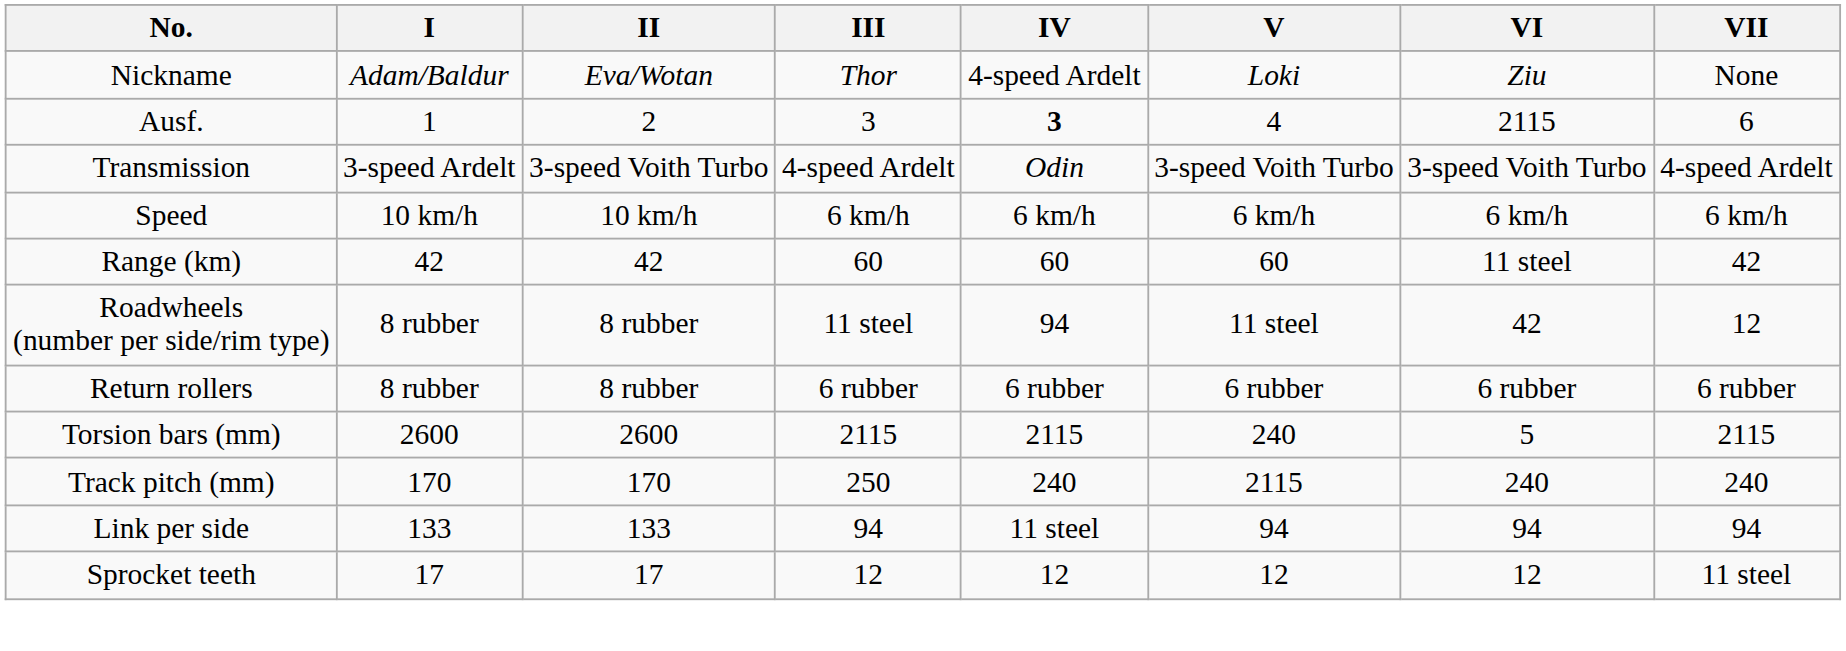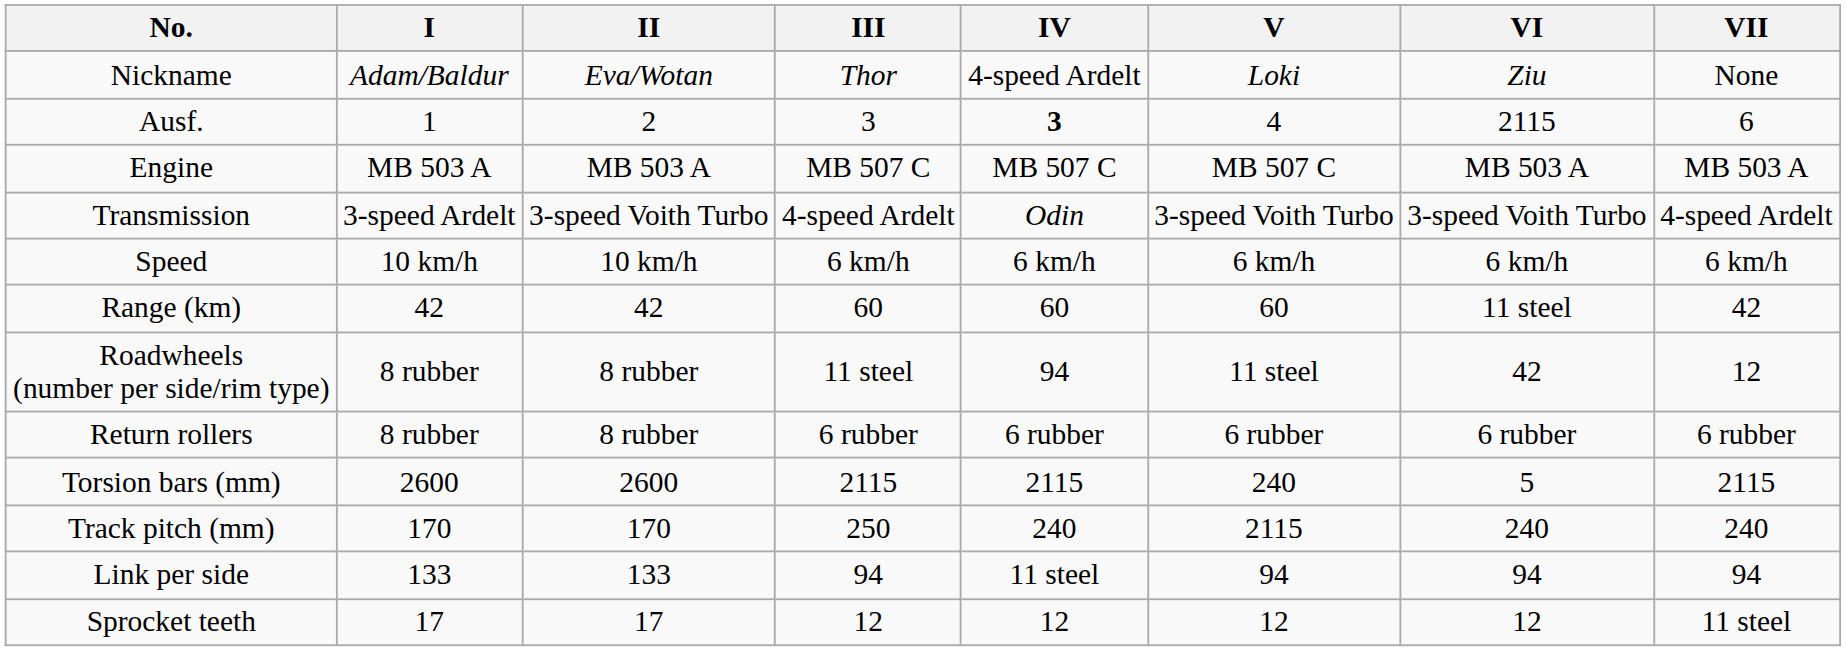 <table class="wikitable" style="margin: 1em auto 1em auto; text-align:center;">
 <tr>
 <th>No.</th>
 <th>I</th>
 <th>II</th>
 <th>III</th>
 <th>IV</th>
 <th>V</th>
 <th>VI</th>
 <th>VII</th>
 </tr>
 <tr>
 <td>Nickname</td>
 <td><em>Adam/Baldur</em></td>
 <td><em>Eva/Wotan</em></td>
 <td><em>Thor</em></td>
 <td>4-speed Ardelt</td>
 <td><em>Loki</em></td>
 <td><em>Ziu</em></td>
 <td>None</td>
 </tr>
 <tr>
 <td>Ausf.</td>
 <td>1</td>
 <td>2</td>
 <td>3</td>
 <td><strong>3</strong></td>
 <td>4</td>
 <td>2115</td>
 <td>6</td>
+</tr>
+<tr>
+<td>Engine</td>
+<td>MB 503 A</td>
+<td>MB 503 A</td>
+<td>MB 507 C</td>
+<td>MB 507 C</td>
+<td>MB 507 C</td>
+<td>MB 503 A</td>
+<td>MB 503 A</td>
 </tr>
 <tr>
 <td>Transmission</td>
 <td>3-speed Ardelt</td>
 <td>3-speed Voith Turbo</td>
 <td>4-speed Ardelt</td>
 <td><em>Odin</em></td>
 <td>3-speed Voith Turbo</td>
 <td>3-speed Voith Turbo</td>
 <td>4-speed Ardelt</td>
 </tr>
 <tr>
 <td>Speed</td>
 <td>10 km/h</td>
 <td>10 km/h</td>
 <td>6 km/h</td>
 <td>6 km/h</td>
 <td>6 km/h</td>
 <td>6 km/h</td>
 <td>6 km/h</td>
 </tr>
 <tr>
 <td>Range (km)</td>
 <td>42</td>
 <td>42</td>
 <td>60</td>
 <td>60</td>
 <td>60</td>
 <td>11 steel</td>
 <td>42</td>
 </tr>
 <tr>
 <td>Roadwheels<br>(number per side/rim type)</td>
 <td>8 rubber</td>
 <td>8 rubber</td>
 <td>11 steel</td>
 <td>94</td>
 <td>11 steel</td>
 <td>42</td>
 <td>12</td>
 </tr>
 <tr>
 <td>Return rollers</td>
 <td>8 rubber</td>
 <td>8 rubber</td>
 <td>6 rubber</td>
 <td>6 rubber</td>
 <td>6 rubber</td>
 <td>6 rubber</td>
 <td>6 rubber</td>
 </tr>
 <tr>
 <td>Torsion bars (mm)</td>
 <td>2600</td>
 <td>2600</td>
 <td>2115</td>
 <td>2115</td>
 <td>240</td>
 <td>5</td>
 <td>2115</td>
 </tr>
 <tr>
 <td>Track pitch (mm)</td>
 <td>170</td>
 <td>170</td>
 <td>250</td>
 <td>240</td>
 <td>2115</td>
 <td>240</td>
 <td>240</td>
 </tr>
 <tr>
 <td>Link per side</td>
 <td>133</td>
 <td>133</td>
 <td>94</td>
 <td>11 steel</td>
 <td>94</td>
 <td>94</td>
 <td>94</td>
 </tr>
 <tr>
 <td>Sprocket teeth</td>
 <td>17</td>
 <td>17</td>
 <td>12</td>
 <td>12</td>
 <td>12</td>
 <td>12</td>
 <td>11 steel</td>
 </tr>
 </table>
